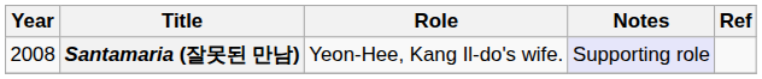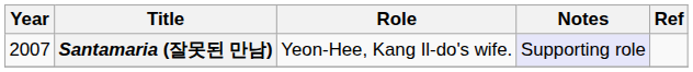 <table class="wikitable plainrowheaders">
 <tr>
 <th>Year</th>
 <th>Title</th>
 <th>Role</th>
 <th>Notes</th>
 <th>Ref</th>
 </tr>
 <tr>
-<td rowspan="1">2008</td>
+<td rowspan="1">2007</td>
 <th scope="row"><em>Santamaria</em> (잘못된 만남)</th>
 <td>Yeon-Hee, Kang Il-do's wife.</td>
 <td style="background: lavender;">Supporting role</td>
 <td></td>
 </tr>
 <tr>
 </tr>
 </table>
